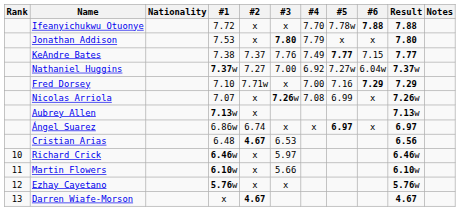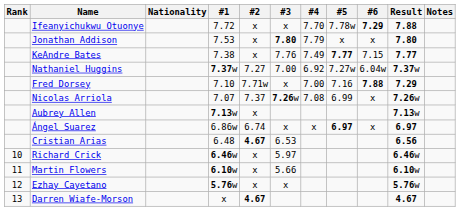 <table class="wikitable sortable" style="text-align:center">
 <tr>
 <th>Rank</th>
 <th>Name</th>
 <th>Nationality</th>
 <th>#1</th>
 <th>#2</th>
 <th>#3</th>
 <th>#4</th>
 <th>#5</th>
 <th>#6</th>
 <th>Result</th>
 <th>Notes</th>
 </tr>
 <tr>
 <td></td>
 <td align=left><a href='#'>Ifeanyichukwu Otuonye</a></td>
 <td align=left></td>
 <td>7.72</td>
 <td>x</td>
 <td>x</td>
 <td>7.70</td>
 <td>7.78w</td>
-<td><strong>7.88</strong></td>
+<td><strong>7.29</strong></td>
 <td><strong>7.88</strong></td>
 <td></td>
 </tr>
 <tr>
 <td></td>
 <td align=left><a href='#'>Jonathan Addison</a></td>
 <td align=left></td>
 <td>7.53</td>
 <td>x</td>
 <td><strong>7.80</strong></td>
 <td>7.79</td>
 <td>x</td>
 <td>x</td>
 <td><strong>7.80</strong></td>
 <td></td>
 </tr>
 <tr>
 <td></td>
 <td align=left><a href='#'>KeAndre Bates</a></td>
 <td align=left></td>
 <td>7.38</td>
-<td>7.37</td>
+<td>x</td>
 <td>7.76</td>
 <td>7.49</td>
 <td><strong>7.77</strong></td>
 <td>7.15</td>
 <td><strong>7.77</strong></td>
 <td></td>
 </tr>
 <tr>
 <td></td>
 <td align=left><a href='#'>Nathaniel Huggins</a></td>
 <td align=left></td>
 <td><strong>7.37</strong>w</td>
 <td>7.27</td>
 <td>7.00</td>
 <td>6.92</td>
 <td>7.27w</td>
 <td>6.04w</td>
 <td><strong>7.37</strong>w</td>
 <td></td>
 </tr>
 <tr>
 <td></td>
 <td align=left><a href='#'>Fred Dorsey</a></td>
 <td align=left></td>
 <td>7.10</td>
 <td>7.71w</td>
 <td>x</td>
 <td>7.00</td>
 <td>7.16</td>
-<td><strong>7.29</strong></td>
+<td><strong>7.88</strong></td>
 <td><strong>7.29</strong></td>
 <td></td>
 </tr>
 <tr>
 <td></td>
 <td align=left><a href='#'>Nicolas Arriola</a></td>
 <td align=left></td>
 <td>7.07</td>
-<td>x</td>
+<td>7.37</td>
 <td><strong>7.26</strong>w</td>
 <td>7.08</td>
 <td>6.99</td>
 <td>x</td>
 <td><strong>7.26</strong>w</td>
 <td></td>
 </tr>
 <tr>
 <td></td>
 <td align=left><a href='#'>Aubrey Allen</a></td>
 <td align=left></td>
 <td><strong>7.13</strong>w</td>
 <td>x</td>
 <td></td>
 <td></td>
 <td></td>
 <td></td>
 <td><strong>7.13</strong>w</td>
 <td></td>
 </tr>
 <tr>
 <td></td>
 <td align=left><a href='#'>Ángel Suarez</a></td>
 <td align=left></td>
 <td>6.86w</td>
 <td>6.74</td>
 <td>x</td>
 <td>x</td>
 <td><strong>6.97</strong></td>
 <td>x</td>
 <td><strong>6.97</strong></td>
 <td></td>
 </tr>
 <tr>
 <td></td>
 <td align=left><a href='#'>Cristian Arias</a></td>
 <td align=left></td>
 <td>6.48</td>
 <td><strong>4.67</strong></td>
 <td>6.53</td>
 <td></td>
 <td></td>
 <td></td>
 <td><strong>6.56</strong></td>
 <td></td>
 </tr>
 <tr>
 <td>10</td>
 <td align=left><a href='#'>Richard Crick</a></td>
 <td align=left></td>
 <td><strong>6.46</strong>w</td>
 <td>x</td>
 <td>5.97</td>
 <td></td>
 <td></td>
 <td></td>
 <td><strong>6.46</strong>w</td>
 <td></td>
 </tr>
 <tr>
 <td>11</td>
 <td align=left><a href='#'>Martin Flowers</a></td>
 <td align=left></td>
 <td><strong>6.10</strong>w</td>
 <td>x</td>
 <td>5.66</td>
 <td></td>
 <td></td>
 <td></td>
 <td><strong>6.10</strong>w</td>
 <td></td>
 </tr>
 <tr>
 <td>12</td>
 <td align=left><a href='#'>Ezhay Cayetano</a></td>
 <td align=left></td>
 <td><strong>5.76</strong>w</td>
 <td>x</td>
 <td>x</td>
 <td></td>
 <td></td>
 <td></td>
 <td><strong>5.76</strong>w</td>
 <td></td>
 </tr>
 <tr>
 <td>13</td>
 <td align=left><a href='#'>Darren Wiafe-Morson</a></td>
 <td align=left></td>
 <td>x</td>
 <td><strong>4.67</strong></td>
 <td></td>
 <td></td>
 <td></td>
 <td></td>
 <td><strong>4.67</strong></td>
 <td></td>
 </tr>
 </table>
